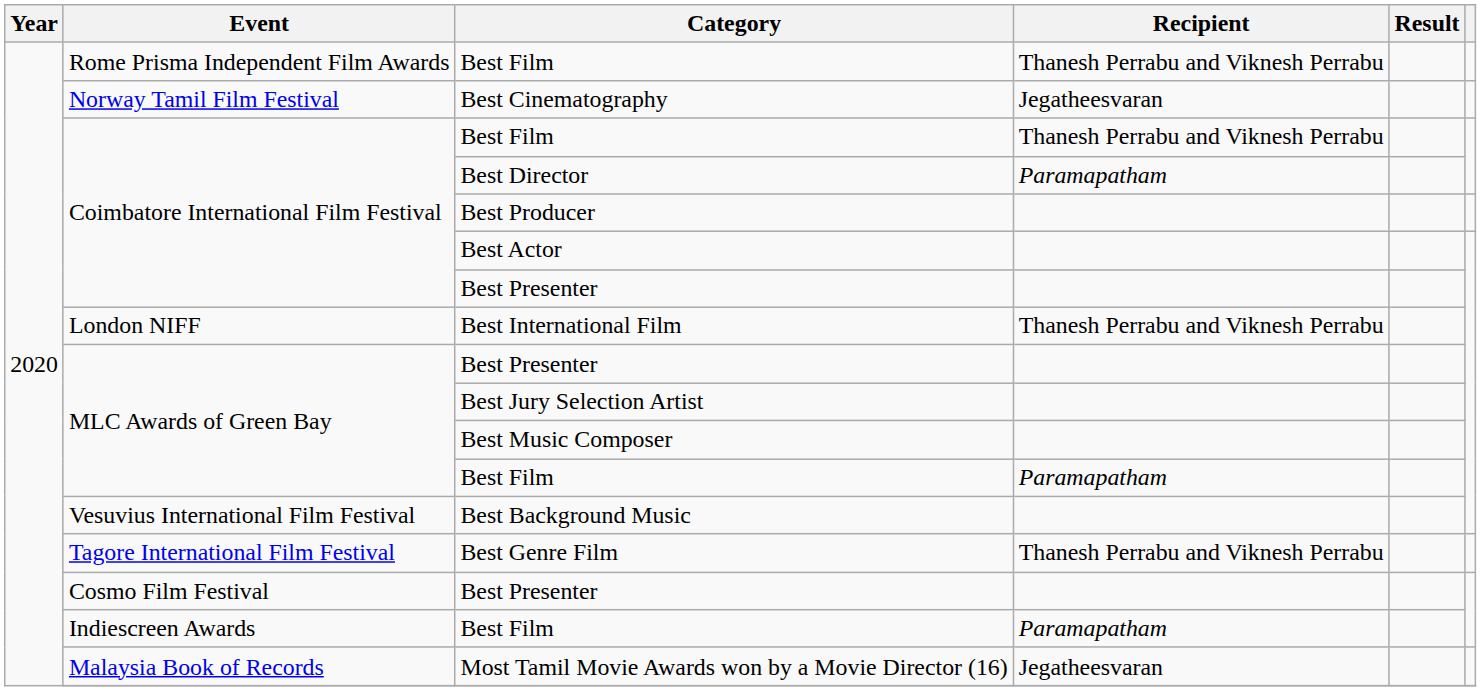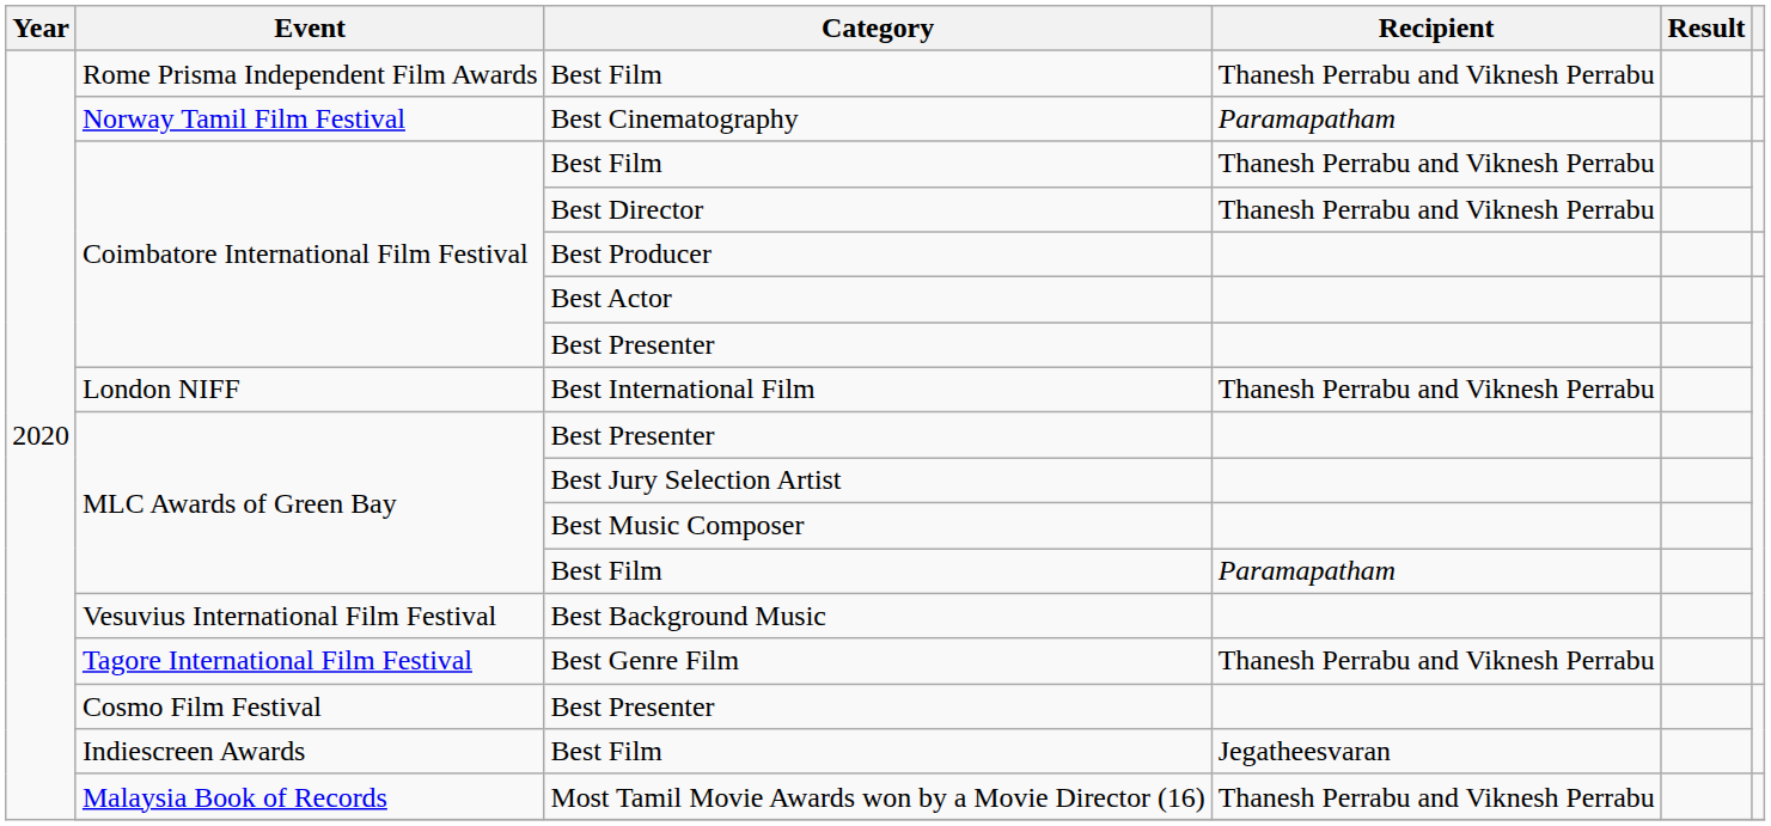 <table class="wikitable">
 <tr>
 <th>Year</th>
 <th>Event</th>
 <th>Category</th>
 <th>Recipient</th>
 <th>Result</th>
 <th></th>
 </tr>
 <tr>
 <td rowspan="20">2020</td>
 <td>Rome Prisma Independent Film Awards</td>
 <td>Best Film</td>
 <td>Thanesh Perrabu and Viknesh Perrabu</td>
 <td></td>
 <td></td>
 </tr>
 <tr>
 <td><a href='#'>Norway Tamil Film Festival</a></td>
 <td>Best Cinematography</td>
-<td>Jegatheesvaran</td>
+<td><em>Paramapatham</em></td>
 <td></td>
 <td></td>
 </tr>
 <tr>
 <td rowspan="5">Coimbatore International Film Festival</td>
 <td>Best Film</td>
 <td>Thanesh Perrabu and Viknesh Perrabu</td>
 <td></td>
 <td rowspan="2"></td>
 </tr>
 <tr>
 <td>Best Director</td>
-<td><em>Paramapatham</em></td>
+<td>Thanesh Perrabu and Viknesh Perrabu</td>
 <td></td>
 </tr>
 <tr>
 <td>Best Producer</td>
 <td></td>
 <td></td>
 <td></td>
 </tr>
 <tr>
 <td>Best Actor</td>
 <td></td>
 <td></td>
 <td rowspan="8"></td>
 </tr>
 <tr>
 <td>Best Presenter</td>
 <td></td>
 <td></td>
 </tr>
 <tr>
 <td>London NIFF</td>
 <td>Best International Film</td>
 <td>Thanesh Perrabu and Viknesh Perrabu</td>
 <td></td>
 </tr>
 <tr>
 <td rowspan="4">MLC Awards of Green Bay</td>
 <td>Best Presenter</td>
 <td></td>
 <td></td>
 </tr>
 <tr>
 <td>Best Jury Selection Artist</td>
 <td></td>
 <td></td>
 </tr>
 <tr>
 <td>Best Music Composer</td>
 <td></td>
 <td></td>
 </tr>
 <tr>
 <td>Best Film</td>
 <td><em>Paramapatham</em></td>
 <td></td>
 </tr>
 <tr>
 <td>Vesuvius International Film Festival</td>
 <td>Best Background Music</td>
 <td></td>
 <td></td>
 </tr>
 <tr>
 <td><a href='#'>Tagore International Film Festival</a></td>
 <td>Best Genre Film</td>
 <td>Thanesh Perrabu and Viknesh Perrabu</td>
 <td></td>
 <td></td>
 </tr>
 <tr>
 <td>Cosmo Film Festival</td>
 <td>Best Presenter</td>
 <td></td>
 <td></td>
 <td rowspan="2"></td>
 </tr>
 <tr>
 <td>Indiescreen Awards</td>
 <td>Best Film</td>
-<td><em>Paramapatham</em></td>
+<td>Jegatheesvaran</td>
 <td></td>
 </tr>
 <tr>
 <td><a href='#'>Malaysia Book of Records</a></td>
 <td>Most Tamil Movie Awards won by a Movie Director (16)</td>
-<td>Jegatheesvaran</td>
+<td>Thanesh Perrabu and Viknesh Perrabu</td>
 <td></td>
 <td></td>
 </tr>
 <tr>
 </tr>
 </table>
